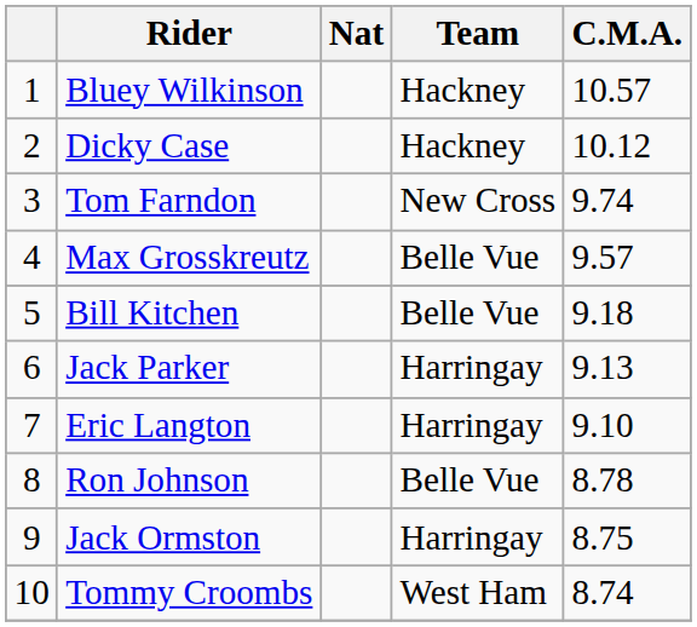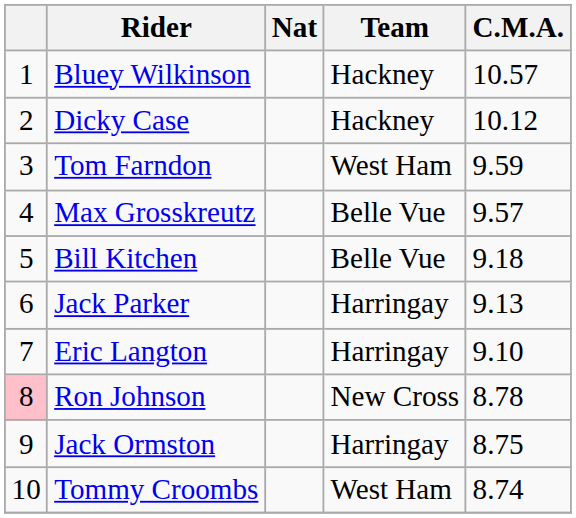 <table class=wikitable>
 <tr>
 <th></th>
 <th>Rider</th>
 <th>Nat</th>
 <th>Team</th>
 <th>C.M.A.</th>
 </tr>
 <tr>
 <td align="center">1</td>
 <td><a href='#'>Bluey Wilkinson</a></td>
 <td></td>
 <td>Hackney</td>
 <td>10.57</td>
 </tr>
 <tr>
 <td align="center">2</td>
 <td><a href='#'>Dicky Case</a></td>
 <td></td>
 <td>Hackney</td>
 <td>10.12</td>
 </tr>
 <tr>
 <td align="center">3</td>
 <td><a href='#'>Tom Farndon</a></td>
 <td></td>
-<td>New Cross</td>
-<td>9.74</td>
+<td>West Ham</td>
+<td>9.59</td>
 </tr>
 <tr>
 <td align="center">4</td>
 <td><a href='#'>Max Grosskreutz</a></td>
 <td></td>
 <td>Belle Vue</td>
 <td>9.57</td>
 </tr>
 <tr>
 <td align="center">5</td>
 <td><a href='#'>Bill Kitchen</a></td>
 <td></td>
 <td>Belle Vue</td>
 <td>9.18</td>
 </tr>
 <tr>
 <td align="center">6</td>
 <td><a href='#'>Jack Parker</a></td>
 <td></td>
 <td>Harringay</td>
 <td>9.13</td>
 </tr>
 <tr>
 <td align="center">7</td>
 <td><a href='#'>Eric Langton</a></td>
 <td></td>
 <td>Harringay</td>
 <td>9.10</td>
 </tr>
 <tr>
-<td align="center">8</td>
+<td align="center" style="background: pink;">8</td>
 <td><a href='#'>Ron Johnson</a></td>
 <td></td>
-<td>Belle Vue</td>
+<td>New Cross</td>
 <td>8.78</td>
 </tr>
 <tr>
 <td align="center">9</td>
 <td><a href='#'>Jack Ormston</a></td>
 <td></td>
 <td>Harringay</td>
 <td>8.75</td>
 </tr>
 <tr>
 <td align="center">10</td>
 <td><a href='#'>Tommy Croombs</a></td>
 <td></td>
 <td>West Ham</td>
 <td>8.74</td>
 </tr>
 <tr>
 </tr>
 </table>
